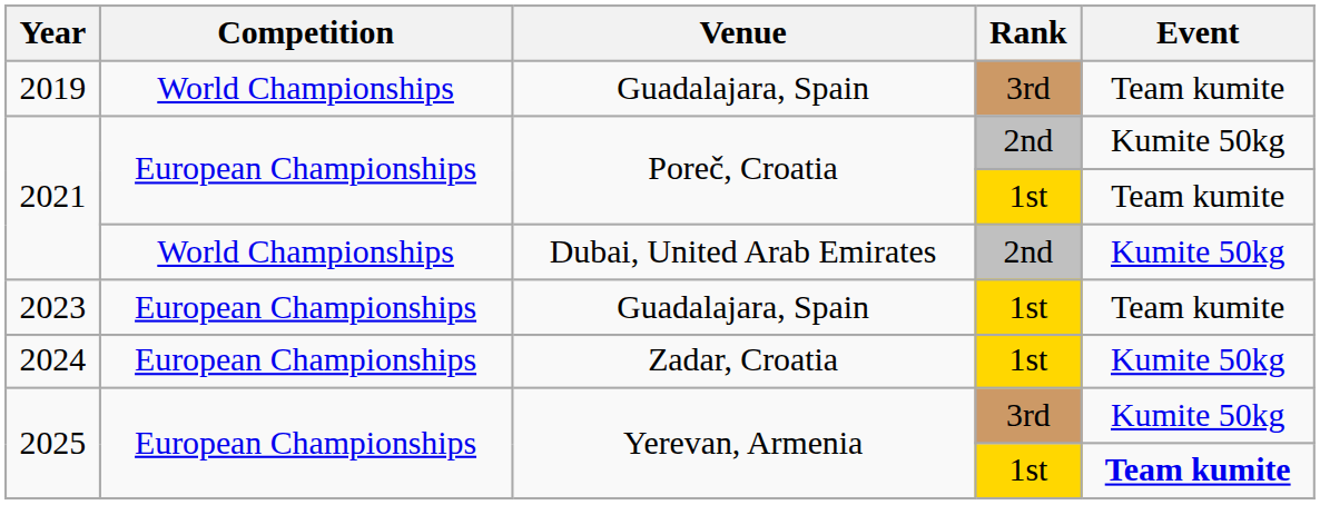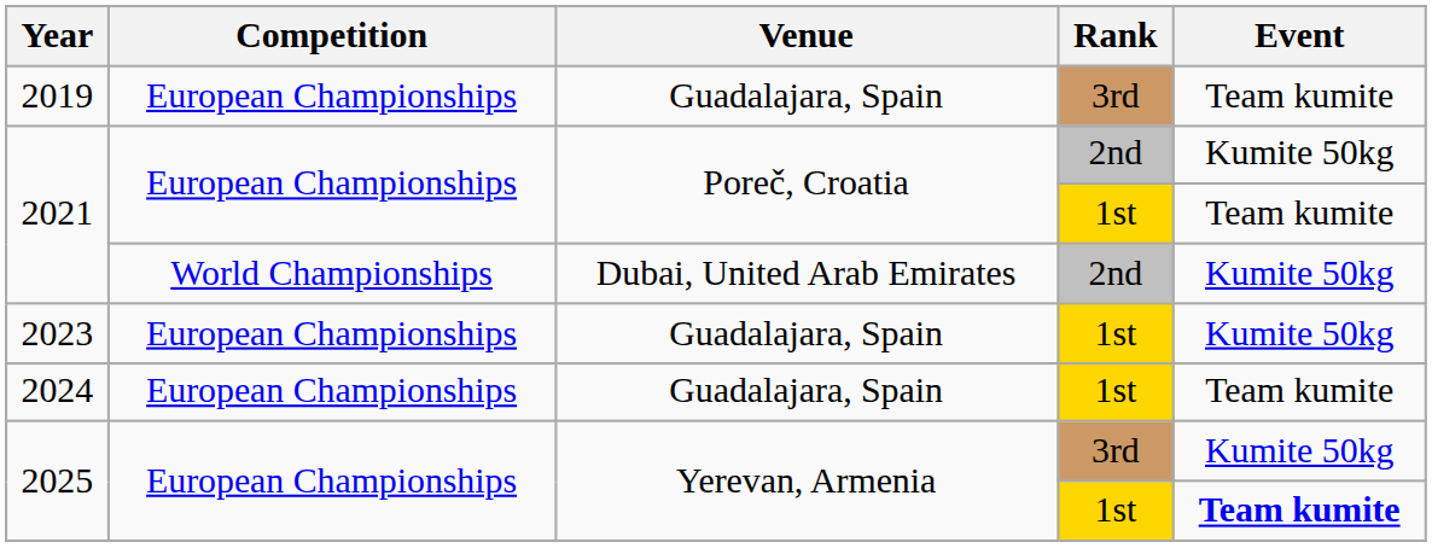 <table class="wikitable sortable" width=45% style="font-size:90%; text-align:center;">
 <tr>
 <th>Year</th>
 <th>Competition</th>
 <th>Venue</th>
 <th>Rank</th>
 <th>Event</th>
 </tr>
 <tr>
 <td>2019</td>
-<td><a href='#'>World Championships</a></td>
+<td><a href='#'>European Championships</a></td>
 <td>Guadalajara, Spain</td>
 <td bgcolor="cc9966">3rd</td>
 <td>Team kumite</td>
 </tr>
 <tr>
 <td rowspan=3>2021</td>
 <td rowspan=2><a href='#'>European Championships</a></td>
 <td rowspan=2>Poreč, Croatia</td>
 <td bgcolor="silver">2nd</td>
 <td>Kumite 50kg</td>
 </tr>
 <tr>
 <td bgcolor="gold">1st</td>
 <td>Team kumite</td>
 </tr>
 <tr>
 <td><a href='#'>World Championships</a></td>
 <td>Dubai, United Arab Emirates</td>
 <td bgcolor="silver">2nd</td>
 <td><a href='#'>Kumite 50kg</a></td>
 </tr>
 <tr>
 <td>2023</td>
 <td><a href='#'>European Championships</a></td>
 <td>Guadalajara, Spain</td>
 <td bgcolor="gold">1st</td>
-<td>Team kumite</td>
+<td><a href='#'>Kumite 50kg</a></td>
 </tr>
 <tr>
 <td>2024</td>
 <td><a href='#'>European Championships</a></td>
-<td>Zadar, Croatia</td>
+<td>Guadalajara, Spain</td>
 <td bgcolor="gold">1st</td>
-<td><a href='#'>Kumite 50kg</a></td>
+<td>Team kumite</td>
 </tr>
 <tr>
 <td rowspan=2>2025</td>
 <td rowspan=2><a href='#'>European Championships</a></td>
 <td rowspan=2>Yerevan, Armenia</td>
 <td bgcolor="cc9966">3rd</td>
 <td><a href='#'>Kumite 50kg</a></td>
 </tr>
 <tr>
 <td bgcolor="gold">1st</td>
 <td><strong><a href='#'>Team kumite</a></strong></td>
 </tr>
 </table>
